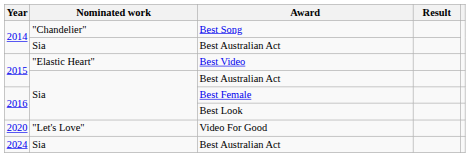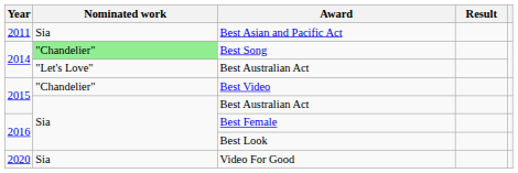 <table class="wikitable">
 <tr>
 <th>Year</th>
 <th style="width:250px;">Nominated work</th>
 <th style="width:325px;">Award</th>
 <th width="65">Result</th>
 <th></th>
 </tr>
 <tr>
+<td style="text-align:center;" rowspan="1"><a href='#'>2011</a></td>
+<td>Sia</td>
+<td><a href='#'>Best Asian and Pacific Act</a></td>
+<td></td>
+<td></td>
+</tr>
+<tr>
 <td style="text-align:center;" rowspan="2"><a href='#'>2014</a></td>
-<td>"Chandelier"</td>
+<td style="background: lightgreen;">"Chandelier"</td>
 <td><a href='#'>Best Song</a></td>
 <td></td>
 <td style="text-align:center;" rowspan="2"></td>
 </tr>
 <tr>
-<td>Sia</td>
+<td>"Let's Love"</td>
 <td>Best Australian Act</td>
 <td></td>
 </tr>
 <tr>
 <td style="text-align:center;" rowspan="2"><a href='#'>2015</a></td>
-<td>"Elastic Heart"</td>
+<td>"Chandelier"</td>
 <td><a href='#'>Best Video</a></td>
 <td></td>
 <td></td>
 </tr>
 <tr>
 <td rowspan="3">Sia</td>
 <td>Best Australian Act</td>
 <td></td>
 <td></td>
 </tr>
 <tr>
 <td style="text-align:center;" rowspan="2"><a href='#'>2016</a></td>
 <td><a href='#'>Best Female</a></td>
 <td></td>
 <td></td>
 </tr>
 <tr>
 <td>Best Look</td>
 <td></td>
 <td></td>
 </tr>
 <tr>
 <td rowspan=><a href='#'>2020</a></td>
-<td>"Let's Love"</td>
+<td>Sia</td>
 <td>Video For Good</td>
 <td></td>
 </tr>
-<tr>
-<td><a href='#'>2024</a></td>
-<td>Sia</td>
-<td>Best Australian Act</td>
-<td></td>
-<td></td>
-</tr>
 </table>
